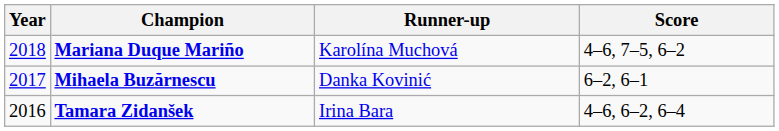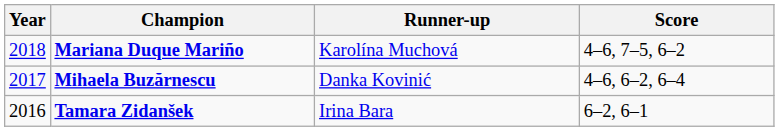 <table class="wikitable" style="font-size:90%">
 <tr>
 <th>Year</th>
 <th width="200">Champion</th>
 <th width="200">Runner-up</th>
 <th width="145">Score</th>
 </tr>
 <tr>
 <td><a href='#'>2018</a></td>
 <td> <strong><a href='#'>Mariana Duque Mariño</a></strong></td>
 <td> <a href='#'>Karolína Muchová</a></td>
 <td>4–6, 7–5, 6–2</td>
 </tr>
 <tr>
 <td><a href='#'>2017</a></td>
 <td> <strong><a href='#'>Mihaela Buzărnescu</a></strong></td>
 <td> <a href='#'>Danka Kovinić</a></td>
-<td>6–2, 6–1</td>
+<td>4–6, 6–2, 6–4</td>
 </tr>
 <tr>
 <td>2016</td>
 <td> <strong><a href='#'>Tamara Zidanšek</a></strong></td>
 <td> <a href='#'>Irina Bara</a></td>
-<td>4–6, 6–2, 6–4</td>
+<td>6–2, 6–1</td>
 </tr>
 </table>
